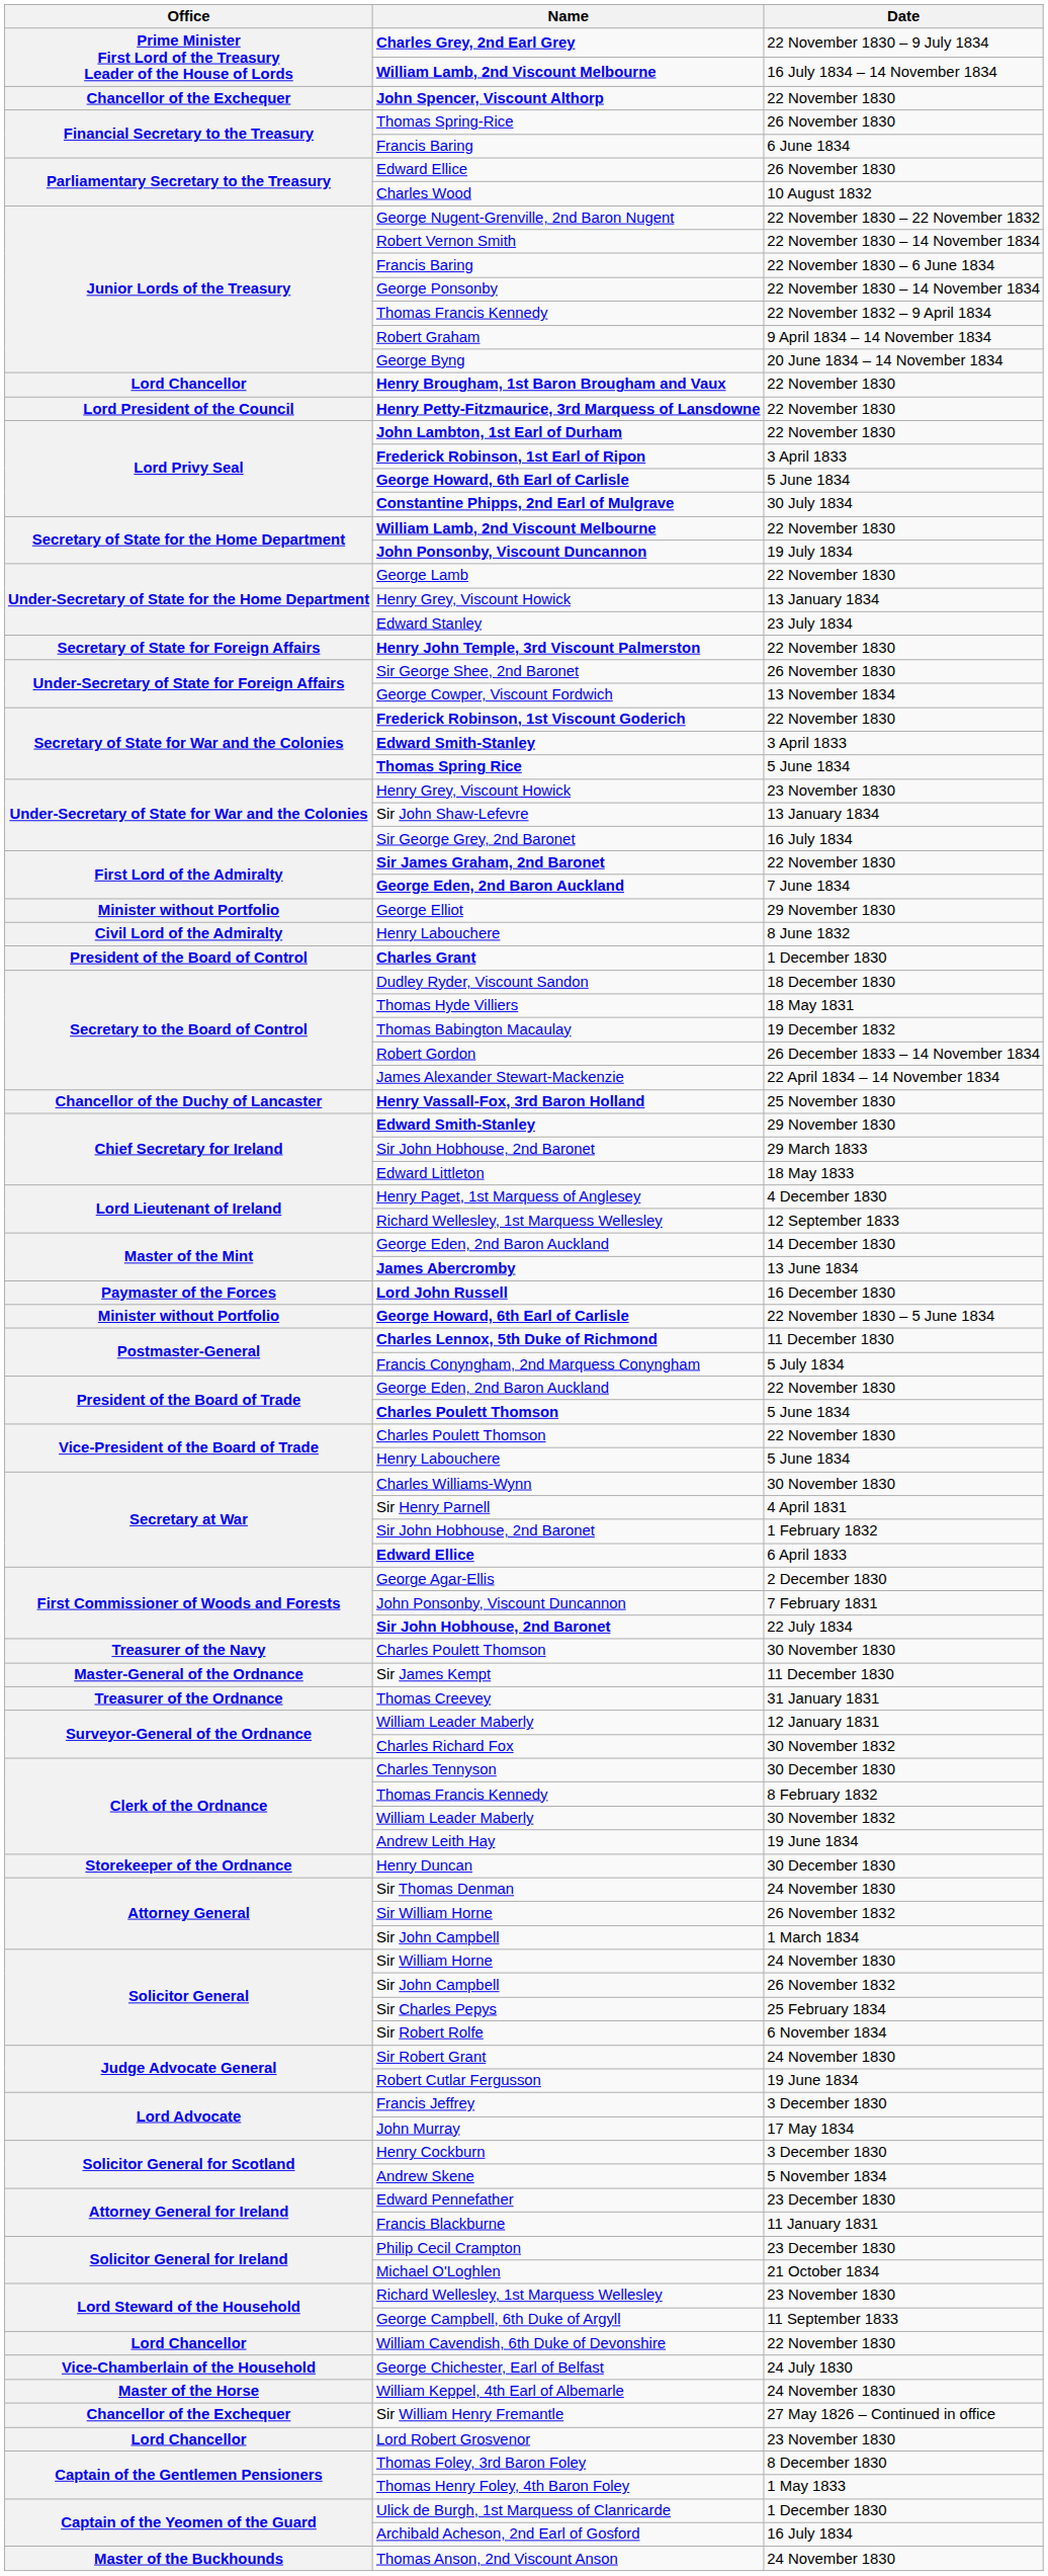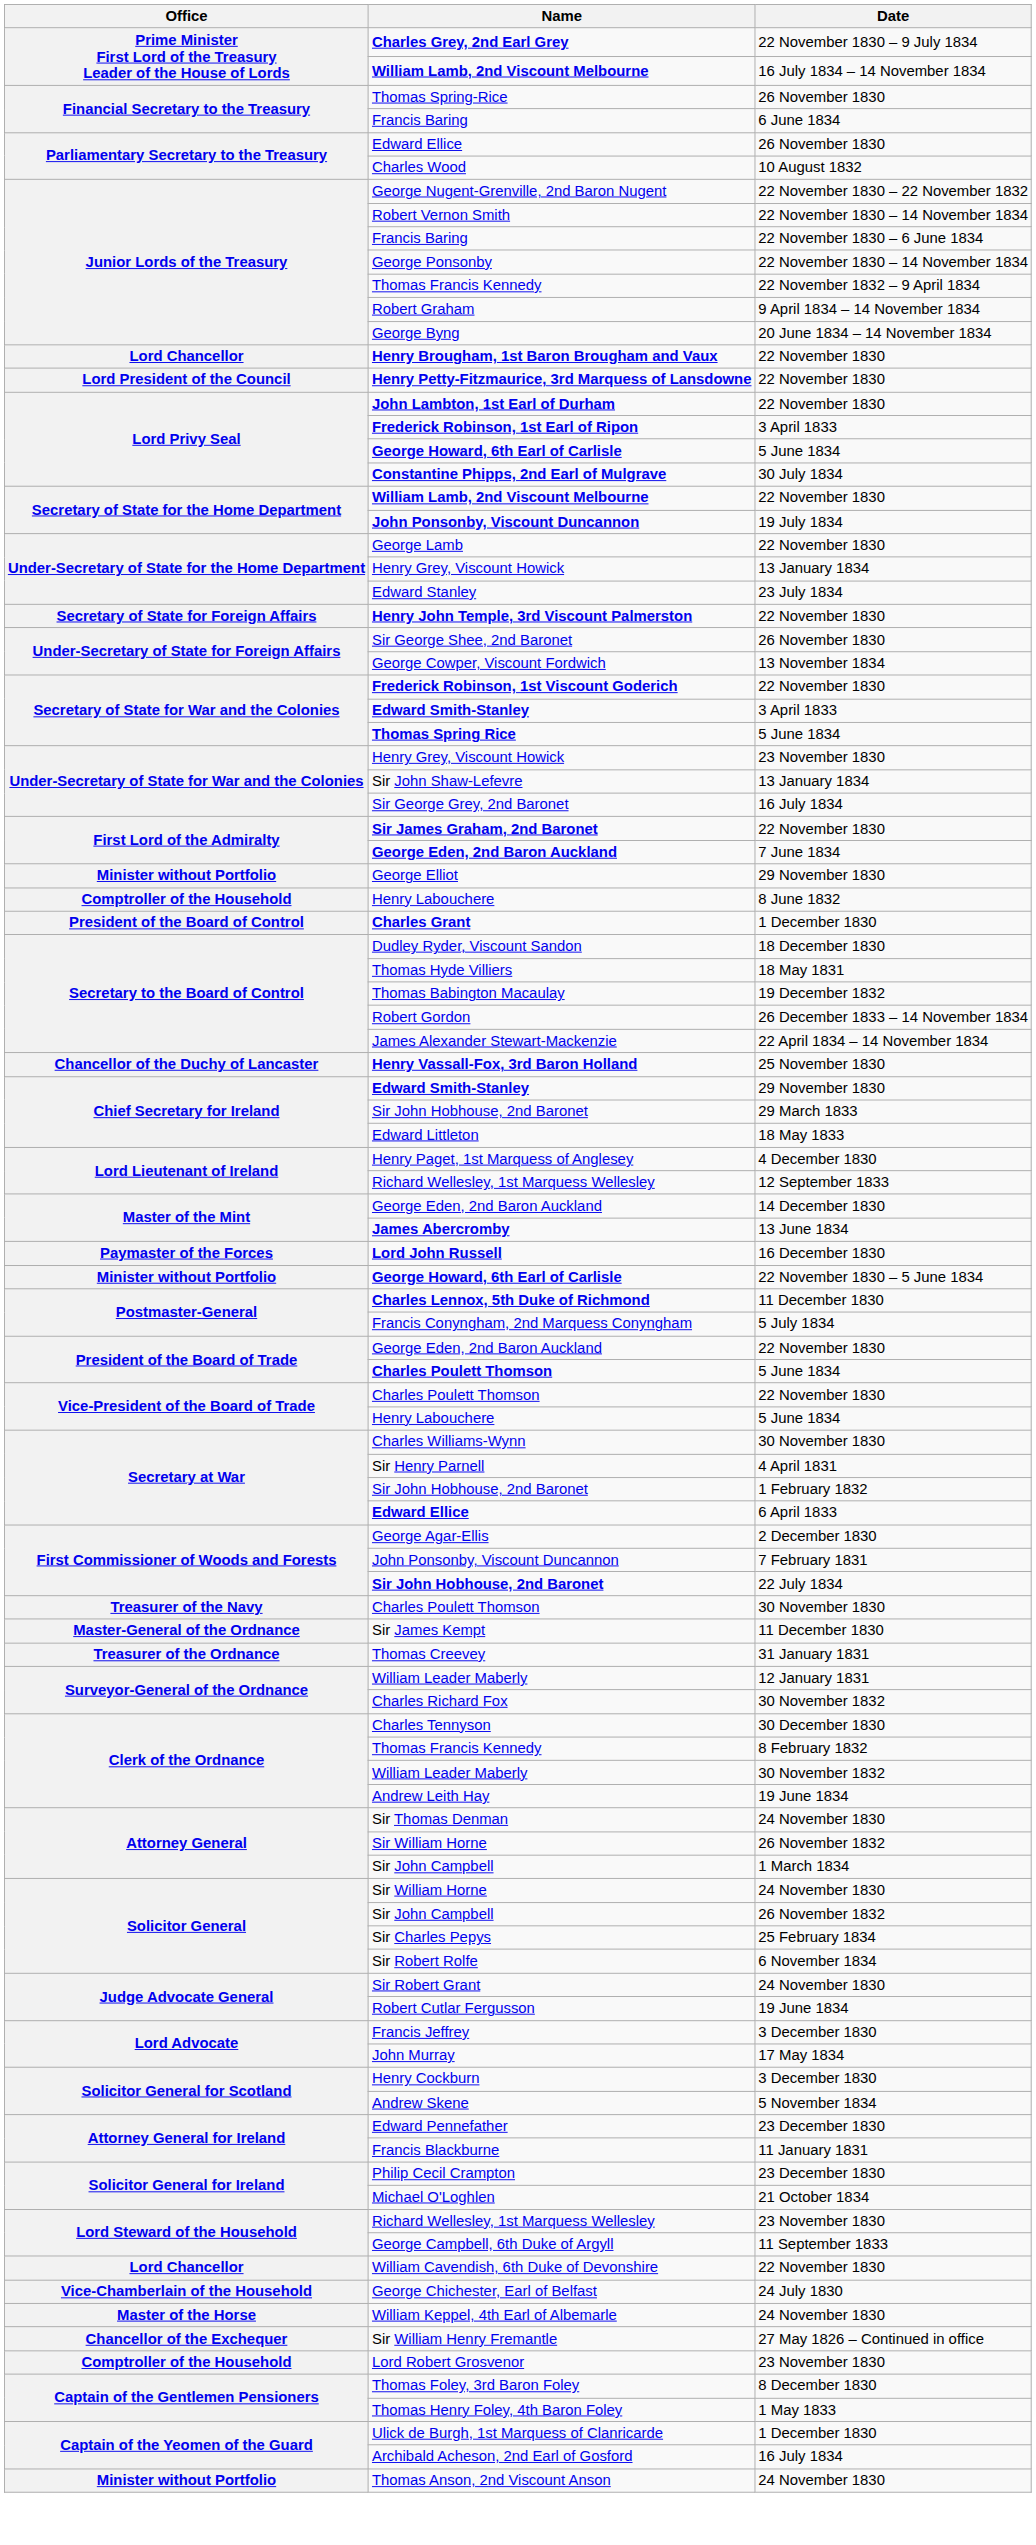 <table class="wikitable plainrowheaders">
 <tr>
 <th>Office</th>
 <th>Name</th>
 <th>Date</th>
 </tr>
 <tr>
 <th scope=row rowspan=2><a href='#'>Prime Minister</a> <br><a href='#'>First Lord of the Treasury</a> <br><a href='#'>Leader of the House of Lords</a></th>
 <td><strong><a href='#'>Charles Grey, 2nd Earl Grey</a></strong></td>
 <td>22 November 1830 – 9 July 1834</td>
 </tr>
 <tr>
 <td><strong><a href='#'>William Lamb, 2nd Viscount Melbourne</a></strong></td>
 <td>16 July 1834 – 14 November 1834</td>
-</tr>
-<tr>
-<th scope=row><a href='#'>Chancellor of the Exchequer</a></th>
-<td><strong><a href='#'>John Spencer, Viscount Althorp</a></strong></td>
-<td>22 November 1830</td>
 </tr>
 <tr>
 <th scope=row rowspan=2><a href='#'>Financial Secretary to the Treasury</a></th>
 <td><a href='#'>Thomas Spring-Rice</a></td>
 <td>26 November 1830</td>
 </tr>
 <tr>
 <td><a href='#'>Francis Baring</a></td>
 <td>6 June 1834</td>
 </tr>
 <tr>
 <th scope=row rowspan=2><a href='#'>Parliamentary Secretary to the Treasury</a></th>
 <td><a href='#'>Edward Ellice</a></td>
 <td>26 November 1830</td>
 </tr>
 <tr>
 <td><a href='#'>Charles Wood</a></td>
 <td>10 August 1832</td>
 </tr>
 <tr>
 <th scope=row rowspan=7><a href='#'>Junior Lords of the Treasury</a></th>
 <td><a href='#'>George Nugent-Grenville, 2nd Baron Nugent</a></td>
 <td>22 November 1830 – 22 November 1832</td>
 </tr>
 <tr>
 <td><a href='#'>Robert Vernon Smith</a></td>
 <td>22 November 1830 – 14 November 1834</td>
 </tr>
 <tr>
 <td><a href='#'>Francis Baring</a></td>
 <td>22 November 1830 – 6 June 1834</td>
 </tr>
 <tr>
 <td><a href='#'>George Ponsonby</a></td>
 <td>22 November 1830 – 14 November 1834</td>
 </tr>
 <tr>
 <td><a href='#'>Thomas Francis Kennedy</a></td>
 <td>22 November 1832 – 9 April 1834</td>
 </tr>
 <tr>
 <td><a href='#'>Robert Graham</a></td>
 <td>9 April 1834 – 14 November 1834</td>
 </tr>
 <tr>
 <td><a href='#'>George Byng</a></td>
 <td>20 June 1834 – 14 November 1834</td>
 </tr>
 <tr>
 <th scope=row><a href='#'>Lord Chancellor</a></th>
 <td><strong><a href='#'>Henry Brougham, 1st Baron Brougham and Vaux</a></strong></td>
 <td>22 November 1830</td>
 </tr>
 <tr>
 <th scope=row><a href='#'>Lord President of the Council</a></th>
 <td><strong><a href='#'>Henry Petty-Fitzmaurice, 3rd Marquess of Lansdowne</a></strong></td>
 <td>22 November 1830</td>
 </tr>
 <tr>
 <th scope=row rowspan=4><a href='#'>Lord Privy Seal</a></th>
 <td><strong><a href='#'>John Lambton, 1st Earl of Durham</a></strong></td>
 <td>22 November 1830</td>
 </tr>
 <tr>
 <td><strong><a href='#'>Frederick Robinson, 1st Earl of Ripon</a></strong></td>
 <td>3 April 1833</td>
 </tr>
 <tr>
 <td><strong><a href='#'>George Howard, 6th Earl of Carlisle</a></strong></td>
 <td>5 June 1834</td>
 </tr>
 <tr>
 <td><strong><a href='#'>Constantine Phipps, 2nd Earl of Mulgrave</a></strong></td>
 <td>30 July 1834</td>
 </tr>
 <tr>
 <th scope=row rowspan=2><a href='#'>Secretary of State for the Home Department</a></th>
 <td><strong><a href='#'>William Lamb, 2nd Viscount Melbourne</a></strong></td>
 <td>22 November 1830</td>
 </tr>
 <tr>
 <td><strong><a href='#'>John Ponsonby, Viscount Duncannon</a></strong></td>
 <td>19 July 1834</td>
 </tr>
 <tr>
 <th scope=row rowspan=3><a href='#'>Under-Secretary of State for the Home Department</a></th>
 <td><a href='#'>George Lamb</a></td>
 <td>22 November 1830</td>
 </tr>
 <tr>
 <td><a href='#'>Henry Grey, Viscount Howick</a></td>
 <td>13 January 1834</td>
 </tr>
 <tr>
 <td><a href='#'>Edward Stanley</a></td>
 <td>23 July 1834</td>
 </tr>
 <tr>
 <th scope=row><a href='#'>Secretary of State for Foreign Affairs</a></th>
 <td><strong><a href='#'>Henry John Temple, 3rd Viscount Palmerston</a></strong></td>
 <td>22 November 1830</td>
 </tr>
 <tr>
 <th scope=row rowspan=2><a href='#'>Under-Secretary of State for Foreign Affairs</a></th>
 <td><a href='#'>Sir George Shee, 2nd Baronet</a></td>
 <td>26 November 1830</td>
 </tr>
 <tr>
 <td><a href='#'>George Cowper, Viscount Fordwich</a></td>
 <td>13 November 1834</td>
 </tr>
 <tr>
 <th scope=row rowspan=3><a href='#'>Secretary of State for War and the Colonies</a></th>
 <td><strong><a href='#'>Frederick Robinson, 1st Viscount Goderich</a></strong></td>
 <td>22 November 1830</td>
 </tr>
 <tr>
 <td><strong><a href='#'>Edward Smith-Stanley</a></strong></td>
 <td>3 April 1833</td>
 </tr>
 <tr>
 <td><strong><a href='#'>Thomas Spring Rice</a></strong></td>
 <td>5 June 1834</td>
 </tr>
 <tr>
 <th scope=row rowspan=3><a href='#'>Under-Secretary of State for War and the Colonies</a></th>
 <td><a href='#'>Henry Grey, Viscount Howick</a></td>
 <td>23 November 1830</td>
 </tr>
 <tr>
 <td>Sir <a href='#'>John Shaw-Lefevre</a></td>
 <td>13 January 1834</td>
 </tr>
 <tr>
 <td><a href='#'>Sir George Grey, 2nd Baronet</a></td>
 <td>16 July 1834</td>
 </tr>
 <tr>
 <th scope=row rowspan=2><a href='#'>First Lord of the Admiralty</a></th>
 <td><strong><a href='#'>Sir James Graham, 2nd Baronet</a></strong></td>
 <td>22 November 1830</td>
 </tr>
 <tr>
 <td><strong><a href='#'>George Eden, 2nd Baron Auckland</a></strong></td>
 <td>7 June 1834</td>
 </tr>
 <tr>
 <th scope=row><a href='#'>Minister without Portfolio</a></th>
 <td><a href='#'>George Elliot</a></td>
 <td>29 November 1830</td>
 </tr>
 <tr>
-<th scope=row><a href='#'>Civil Lord of the Admiralty</a></th>
+<th scope=row><a href='#'>Comptroller of the Household</a></th>
 <td><a href='#'>Henry Labouchere</a></td>
 <td>8 June 1832</td>
 </tr>
 <tr>
 <th scope=row><a href='#'>President of the Board of Control</a></th>
 <td><strong><a href='#'>Charles Grant</a></strong></td>
 <td>1 December 1830</td>
 </tr>
 <tr>
 <th scope=row rowspan=5><a href='#'>Secretary to the Board of Control</a></th>
 <td><a href='#'>Dudley Ryder, Viscount Sandon</a></td>
 <td>18 December 1830</td>
 </tr>
 <tr>
 <td><a href='#'>Thomas Hyde Villiers</a></td>
 <td>18 May 1831</td>
 </tr>
 <tr>
 <td><a href='#'>Thomas Babington Macaulay</a></td>
 <td>19 December 1832</td>
 </tr>
 <tr>
 <td><a href='#'>Robert Gordon</a></td>
 <td>26 December 1833 – 14 November 1834</td>
 </tr>
 <tr>
 <td><a href='#'>James Alexander Stewart-Mackenzie</a></td>
 <td>22 April 1834 – 14 November 1834</td>
 </tr>
 <tr>
 <th scope=row><a href='#'>Chancellor of the Duchy of Lancaster</a></th>
 <td><strong><a href='#'>Henry Vassall-Fox, 3rd Baron Holland</a></strong></td>
 <td>25 November 1830</td>
 </tr>
 <tr>
 <th scope=row rowspan=3><a href='#'>Chief Secretary for Ireland</a></th>
 <td><strong><a href='#'>Edward Smith-Stanley</a></strong></td>
 <td>29 November 1830</td>
 </tr>
 <tr>
 <td><a href='#'>Sir John Hobhouse, 2nd Baronet</a></td>
 <td>29 March 1833</td>
 </tr>
 <tr>
 <td><a href='#'>Edward Littleton</a></td>
 <td>18 May 1833</td>
 </tr>
 <tr>
 <th scope=row rowspan=2><a href='#'>Lord Lieutenant of Ireland</a></th>
 <td><a href='#'>Henry Paget, 1st Marquess of Anglesey</a></td>
 <td>4 December 1830</td>
 </tr>
 <tr>
 <td><a href='#'>Richard Wellesley, 1st Marquess Wellesley</a></td>
 <td>12 September 1833</td>
 </tr>
 <tr>
 <th scope=row rowspan=2><a href='#'>Master of the Mint</a></th>
 <td><a href='#'>George Eden, 2nd Baron Auckland</a></td>
 <td>14 December 1830</td>
 </tr>
 <tr>
 <td><strong><a href='#'>James Abercromby</a></strong></td>
 <td>13 June 1834</td>
 </tr>
 <tr>
 <th scope=row><a href='#'>Paymaster of the Forces</a></th>
 <td><strong><a href='#'>Lord John Russell</a></strong></td>
 <td>16 December 1830</td>
 </tr>
 <tr>
 <th scope=row><a href='#'>Minister without Portfolio</a></th>
 <td><strong><a href='#'>George Howard, 6th Earl of Carlisle</a></strong></td>
 <td>22 November 1830 – 5 June 1834</td>
 </tr>
 <tr>
 <th scope=row rowspan=2><a href='#'>Postmaster-General</a></th>
 <td><strong><a href='#'>Charles Lennox, 5th Duke of Richmond</a></strong></td>
 <td>11 December 1830</td>
 </tr>
 <tr>
 <td><a href='#'>Francis Conyngham, 2nd Marquess Conyngham</a></td>
 <td>5 July 1834</td>
 </tr>
 <tr>
 <th scope=row rowspan=2><a href='#'>President of the Board of Trade</a></th>
 <td><a href='#'>George Eden, 2nd Baron Auckland</a></td>
 <td>22 November 1830</td>
 </tr>
 <tr>
 <td><strong><a href='#'>Charles Poulett Thomson</a></strong></td>
 <td>5 June 1834</td>
 </tr>
 <tr>
 <th scope=row rowspan=2><a href='#'>Vice-President of the Board of Trade</a></th>
 <td><a href='#'>Charles Poulett Thomson</a></td>
 <td>22 November 1830</td>
 </tr>
 <tr>
 <td><a href='#'>Henry Labouchere</a></td>
 <td>5 June 1834</td>
 </tr>
 <tr>
 <th scope=row rowspan=4><a href='#'>Secretary at War</a></th>
 <td><a href='#'>Charles Williams-Wynn</a></td>
 <td>30 November 1830</td>
 </tr>
 <tr>
 <td>Sir <a href='#'>Henry Parnell</a></td>
 <td>4 April 1831</td>
 </tr>
 <tr>
 <td><a href='#'>Sir John Hobhouse, 2nd Baronet</a></td>
 <td>1 February 1832</td>
 </tr>
 <tr>
 <td><strong><a href='#'>Edward Ellice</a></strong></td>
 <td>6 April 1833</td>
 </tr>
 <tr>
 <th scope=row rowspan=3><a href='#'>First Commissioner of Woods and Forests</a></th>
 <td><a href='#'>George Agar-Ellis</a></td>
 <td>2 December 1830</td>
 </tr>
 <tr>
 <td><a href='#'>John Ponsonby, Viscount Duncannon</a></td>
 <td>7 February 1831</td>
 </tr>
 <tr>
 <td><strong><a href='#'>Sir John Hobhouse, 2nd Baronet</a></strong></td>
 <td>22 July 1834</td>
 </tr>
 <tr>
 <th scope=row><a href='#'>Treasurer of the Navy</a></th>
 <td><a href='#'>Charles Poulett Thomson</a></td>
 <td>30 November 1830</td>
 </tr>
 <tr>
 <th scope=row><a href='#'>Master-General of the Ordnance</a></th>
 <td>Sir <a href='#'>James Kempt</a></td>
 <td>11 December 1830</td>
 </tr>
 <tr>
 <th scope=row><a href='#'>Treasurer of the Ordnance</a></th>
 <td><a href='#'>Thomas Creevey</a></td>
 <td>31 January 1831</td>
 </tr>
 <tr>
 <th scope=row rowspan=2><a href='#'>Surveyor-General of the Ordnance</a></th>
 <td><a href='#'>William Leader Maberly</a></td>
 <td>12 January 1831</td>
 </tr>
 <tr>
 <td><a href='#'>Charles Richard Fox</a></td>
 <td>30 November 1832</td>
 </tr>
 <tr>
 <th scope=row rowspan=4><a href='#'>Clerk of the Ordnance</a></th>
 <td><a href='#'>Charles Tennyson</a></td>
 <td>30 December 1830</td>
 </tr>
 <tr>
 <td><a href='#'>Thomas Francis Kennedy</a></td>
 <td>8 February 1832</td>
 </tr>
 <tr>
 <td><a href='#'>William Leader Maberly</a></td>
 <td>30 November 1832</td>
 </tr>
 <tr>
 <td><a href='#'>Andrew Leith Hay</a></td>
 <td>19 June 1834</td>
 </tr>
 <tr>
-<th scope=row><a href='#'>Storekeeper of the Ordnance</a></th>
-<td><a href='#'>Henry Duncan</a></td>
-<td>30 December 1830</td>
-</tr>
-<tr>
 <th scope=row rowspan=3><a href='#'>Attorney General</a></th>
 <td>Sir <a href='#'>Thomas Denman</a></td>
 <td>24 November 1830</td>
 </tr>
 <tr>
 <td><a href='#'>Sir William Horne</a></td>
 <td>26 November 1832</td>
 </tr>
 <tr>
 <td>Sir <a href='#'>John Campbell</a></td>
 <td>1 March 1834</td>
 </tr>
 <tr>
 <th scope=row rowspan=4><a href='#'>Solicitor General</a></th>
 <td>Sir <a href='#'>William Horne</a></td>
 <td>24 November 1830</td>
 </tr>
 <tr>
 <td>Sir <a href='#'>John Campbell</a></td>
 <td>26 November 1832</td>
 </tr>
 <tr>
 <td>Sir <a href='#'>Charles Pepys</a></td>
 <td>25 February 1834</td>
 </tr>
 <tr>
 <td>Sir <a href='#'>Robert Rolfe</a></td>
 <td>6 November 1834</td>
 </tr>
 <tr>
 <th scope=row rowspan=2><a href='#'>Judge Advocate General</a></th>
 <td><a href='#'>Sir Robert Grant</a></td>
 <td>24 November 1830</td>
 </tr>
 <tr>
 <td><a href='#'>Robert Cutlar Fergusson</a></td>
 <td>19 June 1834</td>
 </tr>
 <tr>
 <th scope=row rowspan=2><a href='#'>Lord Advocate</a></th>
 <td><a href='#'>Francis Jeffrey</a></td>
 <td>3 December 1830</td>
 </tr>
 <tr>
 <td><a href='#'>John Murray</a></td>
 <td>17 May 1834</td>
 </tr>
 <tr>
 <th scope=row rowspan=2><a href='#'>Solicitor General for Scotland</a></th>
 <td><a href='#'>Henry Cockburn</a></td>
 <td>3 December 1830</td>
 </tr>
 <tr>
 <td><a href='#'>Andrew Skene</a></td>
 <td>5 November 1834</td>
 </tr>
 <tr>
 <th scope=row rowspan=2><a href='#'>Attorney General for Ireland</a></th>
 <td><a href='#'>Edward Pennefather</a></td>
 <td>23 December 1830</td>
 </tr>
 <tr>
 <td><a href='#'>Francis Blackburne</a></td>
 <td>11 January 1831</td>
 </tr>
 <tr>
 <th scope=row rowspan=2><a href='#'>Solicitor General for Ireland</a></th>
 <td><a href='#'>Philip Cecil Crampton</a></td>
 <td>23 December 1830</td>
 </tr>
 <tr>
 <td><a href='#'>Michael O'Loghlen</a></td>
 <td>21 October 1834</td>
 </tr>
 <tr>
 <th scope=row rowspan=2><a href='#'>Lord Steward of the Household</a></th>
 <td><a href='#'>Richard Wellesley, 1st Marquess Wellesley</a></td>
 <td>23 November 1830</td>
 </tr>
 <tr>
 <td><a href='#'>George Campbell, 6th Duke of Argyll</a></td>
 <td>11 September 1833</td>
 </tr>
 <tr>
 <th scope=row><a href='#'>Lord Chancellor</a></th>
 <td><a href='#'>William Cavendish, 6th Duke of Devonshire</a></td>
 <td>22 November 1830</td>
 </tr>
 <tr>
 <th scope=row><a href='#'>Vice-Chamberlain of the Household</a></th>
 <td><a href='#'>George Chichester, Earl of Belfast</a></td>
 <td>24 July 1830</td>
 </tr>
 <tr>
 <th scope=row><a href='#'>Master of the Horse</a></th>
 <td><a href='#'>William Keppel, 4th Earl of Albemarle</a></td>
 <td>24 November 1830</td>
 </tr>
 <tr>
 <th scope=row><a href='#'>Chancellor of the Exchequer</a></th>
 <td>Sir <a href='#'>William Henry Fremantle</a></td>
 <td>27 May 1826 – Continued in office</td>
 </tr>
 <tr>
-<th scope=row><a href='#'>Lord Chancellor</a></th>
+<th scope=row><a href='#'>Comptroller of the Household</a></th>
 <td><a href='#'>Lord Robert Grosvenor</a></td>
 <td>23 November 1830</td>
 </tr>
 <tr>
 <th scope=row rowspan=2><a href='#'>Captain of the Gentlemen Pensioners</a></th>
 <td><a href='#'>Thomas Foley, 3rd Baron Foley</a></td>
 <td>8 December 1830</td>
 </tr>
 <tr>
 <td><a href='#'>Thomas Henry Foley, 4th Baron Foley</a></td>
 <td>1 May 1833</td>
 </tr>
 <tr>
 <th scope=row rowspan=2><a href='#'>Captain of the Yeomen of the Guard</a></th>
 <td><a href='#'>Ulick de Burgh, 1st Marquess of Clanricarde</a></td>
 <td>1 December 1830</td>
 </tr>
 <tr>
 <td><a href='#'>Archibald Acheson, 2nd Earl of Gosford</a></td>
 <td>16 July 1834</td>
 </tr>
 <tr>
-<th scope=row><a href='#'>Master of the Buckhounds</a></th>
+<th scope=row><a href='#'>Minister without Portfolio</a></th>
 <td><a href='#'>Thomas Anson, 2nd Viscount Anson</a></td>
 <td>24 November 1830</td>
 </tr>
 </table>
